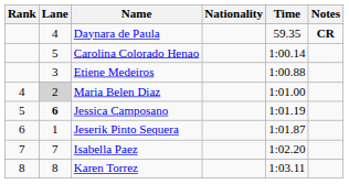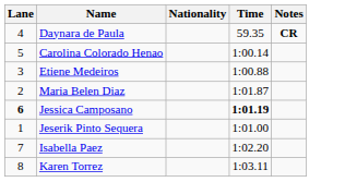 <table class="wikitable sortable" style="text-align:center">
 <tr>
-<th>Rank</th>
 <th>Lane</th>
 <th>Name</th>
 <th>Nationality</th>
 <th>Time</th>
 <th>Notes</th>
 </tr>
 <tr>
-<td></td>
 <td>4</td>
 <td align=left><a href='#'>Daynara de Paula</a></td>
 <td align=left></td>
 <td>59.35</td>
 <td><strong>CR</strong></td>
 </tr>
 <tr>
-<td></td>
 <td>5</td>
 <td align=left><a href='#'>Carolina Colorado Henao</a></td>
 <td align=left></td>
 <td>1:00.14</td>
 <td></td>
 </tr>
 <tr>
-<td></td>
 <td>3</td>
 <td align=left><a href='#'>Etiene Medeiros</a></td>
 <td align=left></td>
 <td>1:00.88</td>
 <td></td>
 </tr>
 <tr>
-<td>4</td>
-<td style="background: lightgrey;">2</td>
+<td>2</td>
 <td align=left><a href='#'>Maria Belen Diaz</a></td>
+<td align=left></td>
+<td>1:01.87</td>
+<td></td>
+</tr>
+<tr>
+<td><strong>6</strong></td>
+<td align=left><a href='#'>Jessica Camposano</a></td>
+<td align=left></td>
+<td><strong>1:01.19</strong></td>
+<td></td>
+</tr>
+<tr>
+<td>1</td>
+<td align=left><a href='#'>Jeserik Pinto Sequera</a></td>
 <td align=left></td>
 <td>1:01.00</td>
 <td></td>
 </tr>
 <tr>
-<td>5</td>
-<td><strong>6</strong></td>
-<td align=left><a href='#'>Jessica Camposano</a></td>
-<td align=left></td>
-<td>1:01.19</td>
-<td></td>
-</tr>
-<tr>
-<td>6</td>
-<td>1</td>
-<td align=left><a href='#'>Jeserik Pinto Sequera</a></td>
-<td align=left></td>
-<td>1:01.87</td>
-<td></td>
-</tr>
-<tr>
-<td>7</td>
 <td>7</td>
 <td align=left><a href='#'>Isabella Paez</a></td>
 <td align=left></td>
 <td>1:02.20</td>
 <td></td>
 </tr>
 <tr>
 <td>8</td>
-<td>8</td>
 <td align=left><a href='#'>Karen Torrez</a></td>
 <td align=left></td>
 <td>1:03.11</td>
 <td></td>
 </tr>
 </table>
